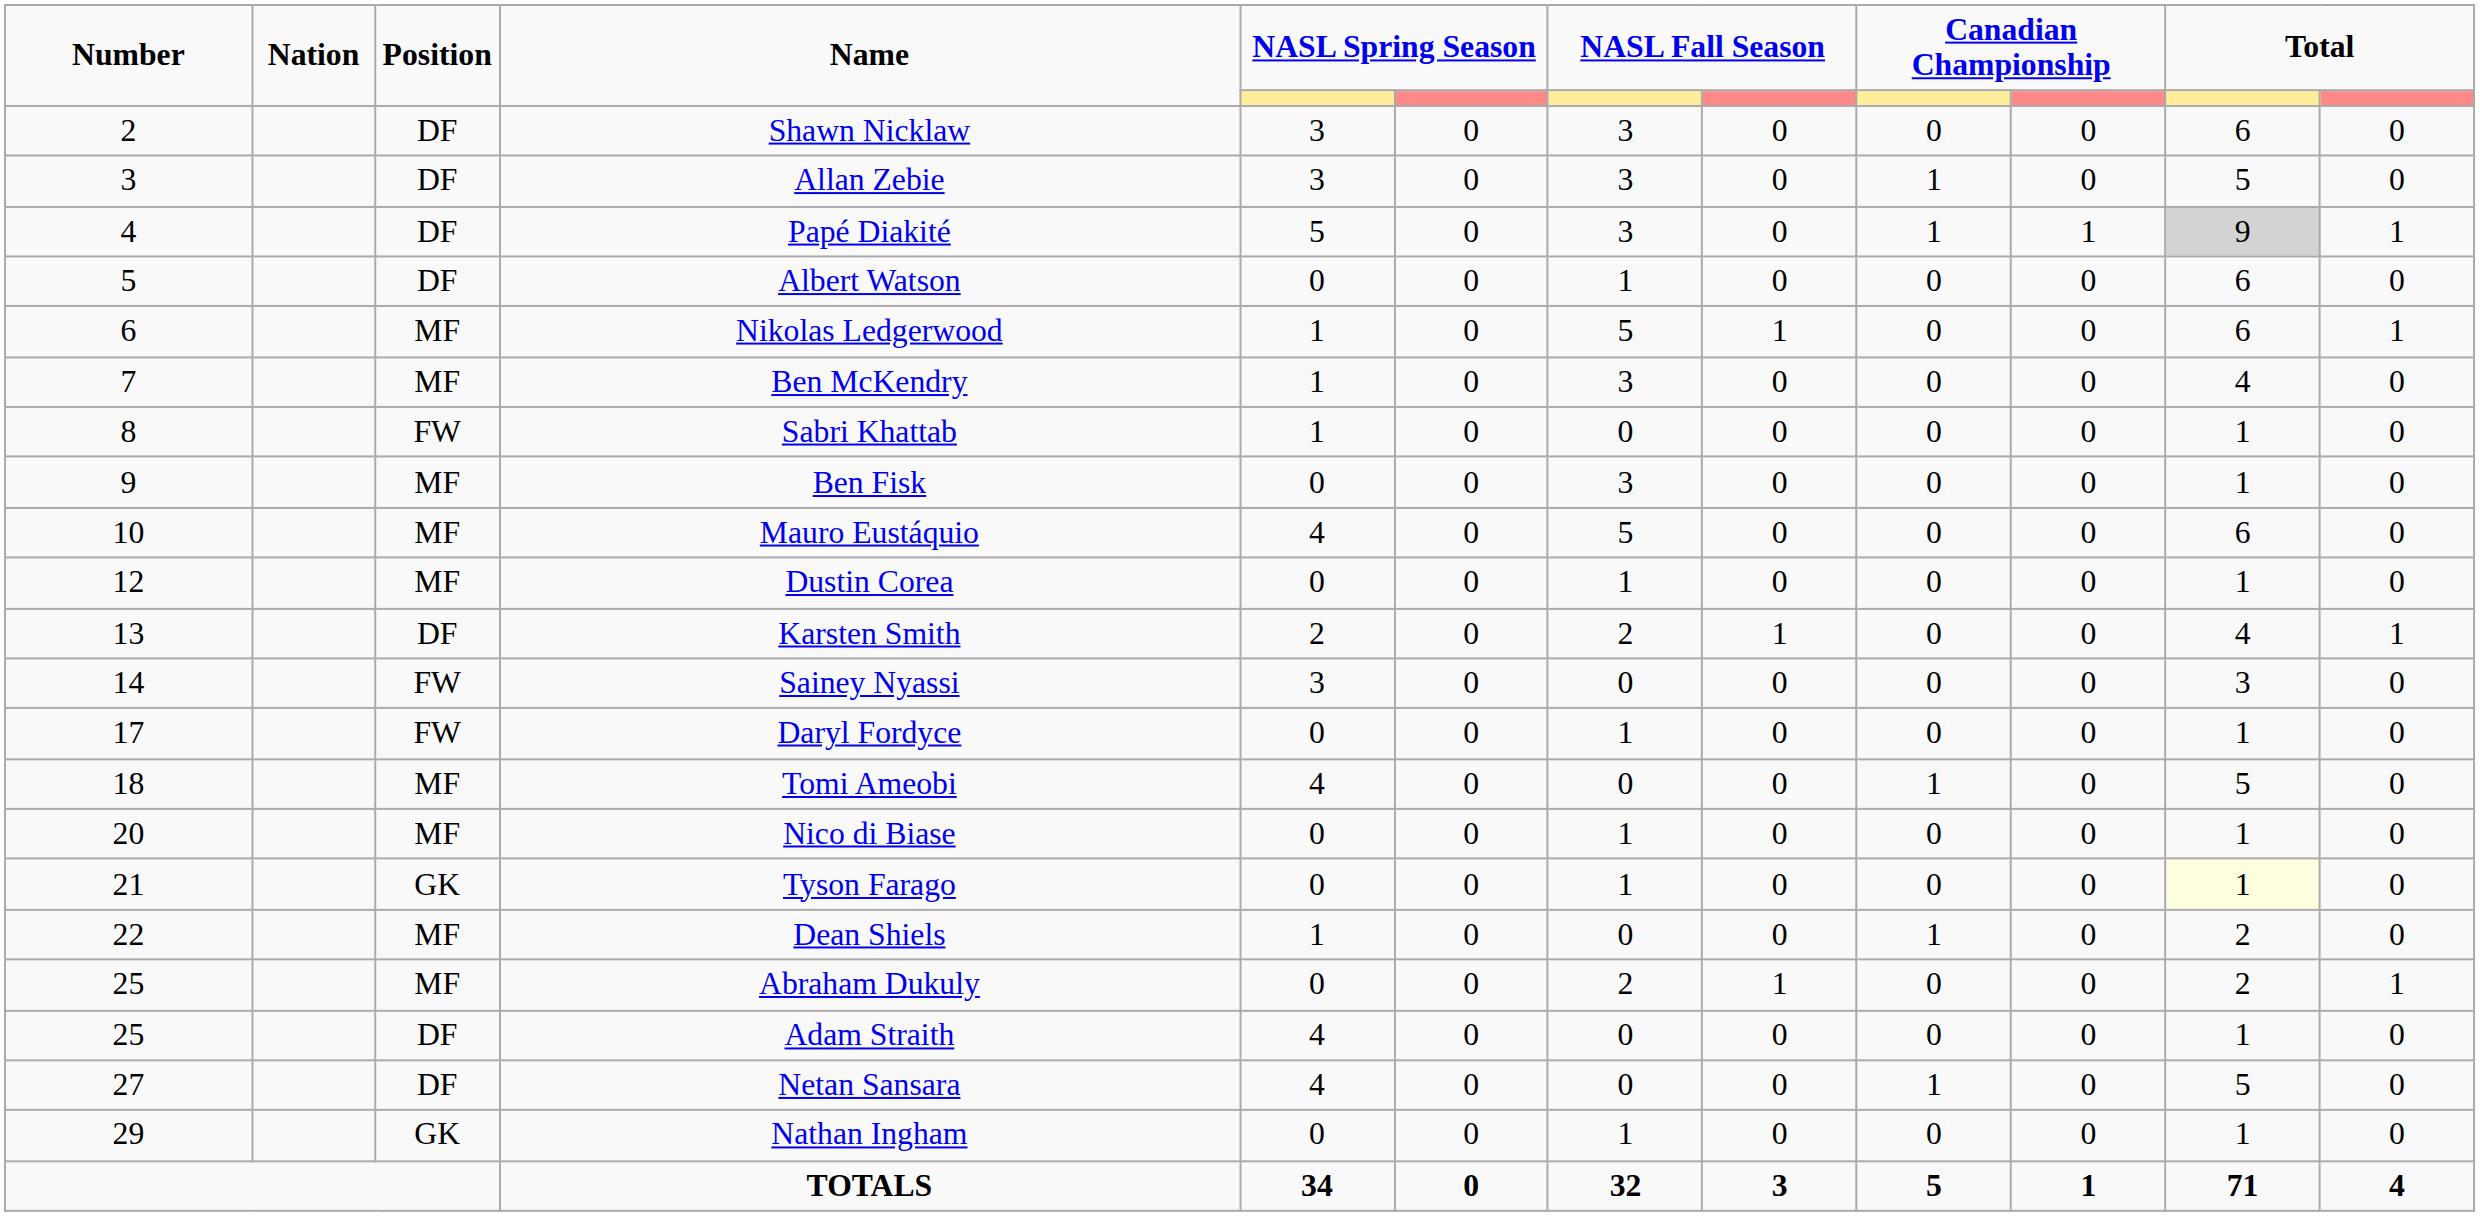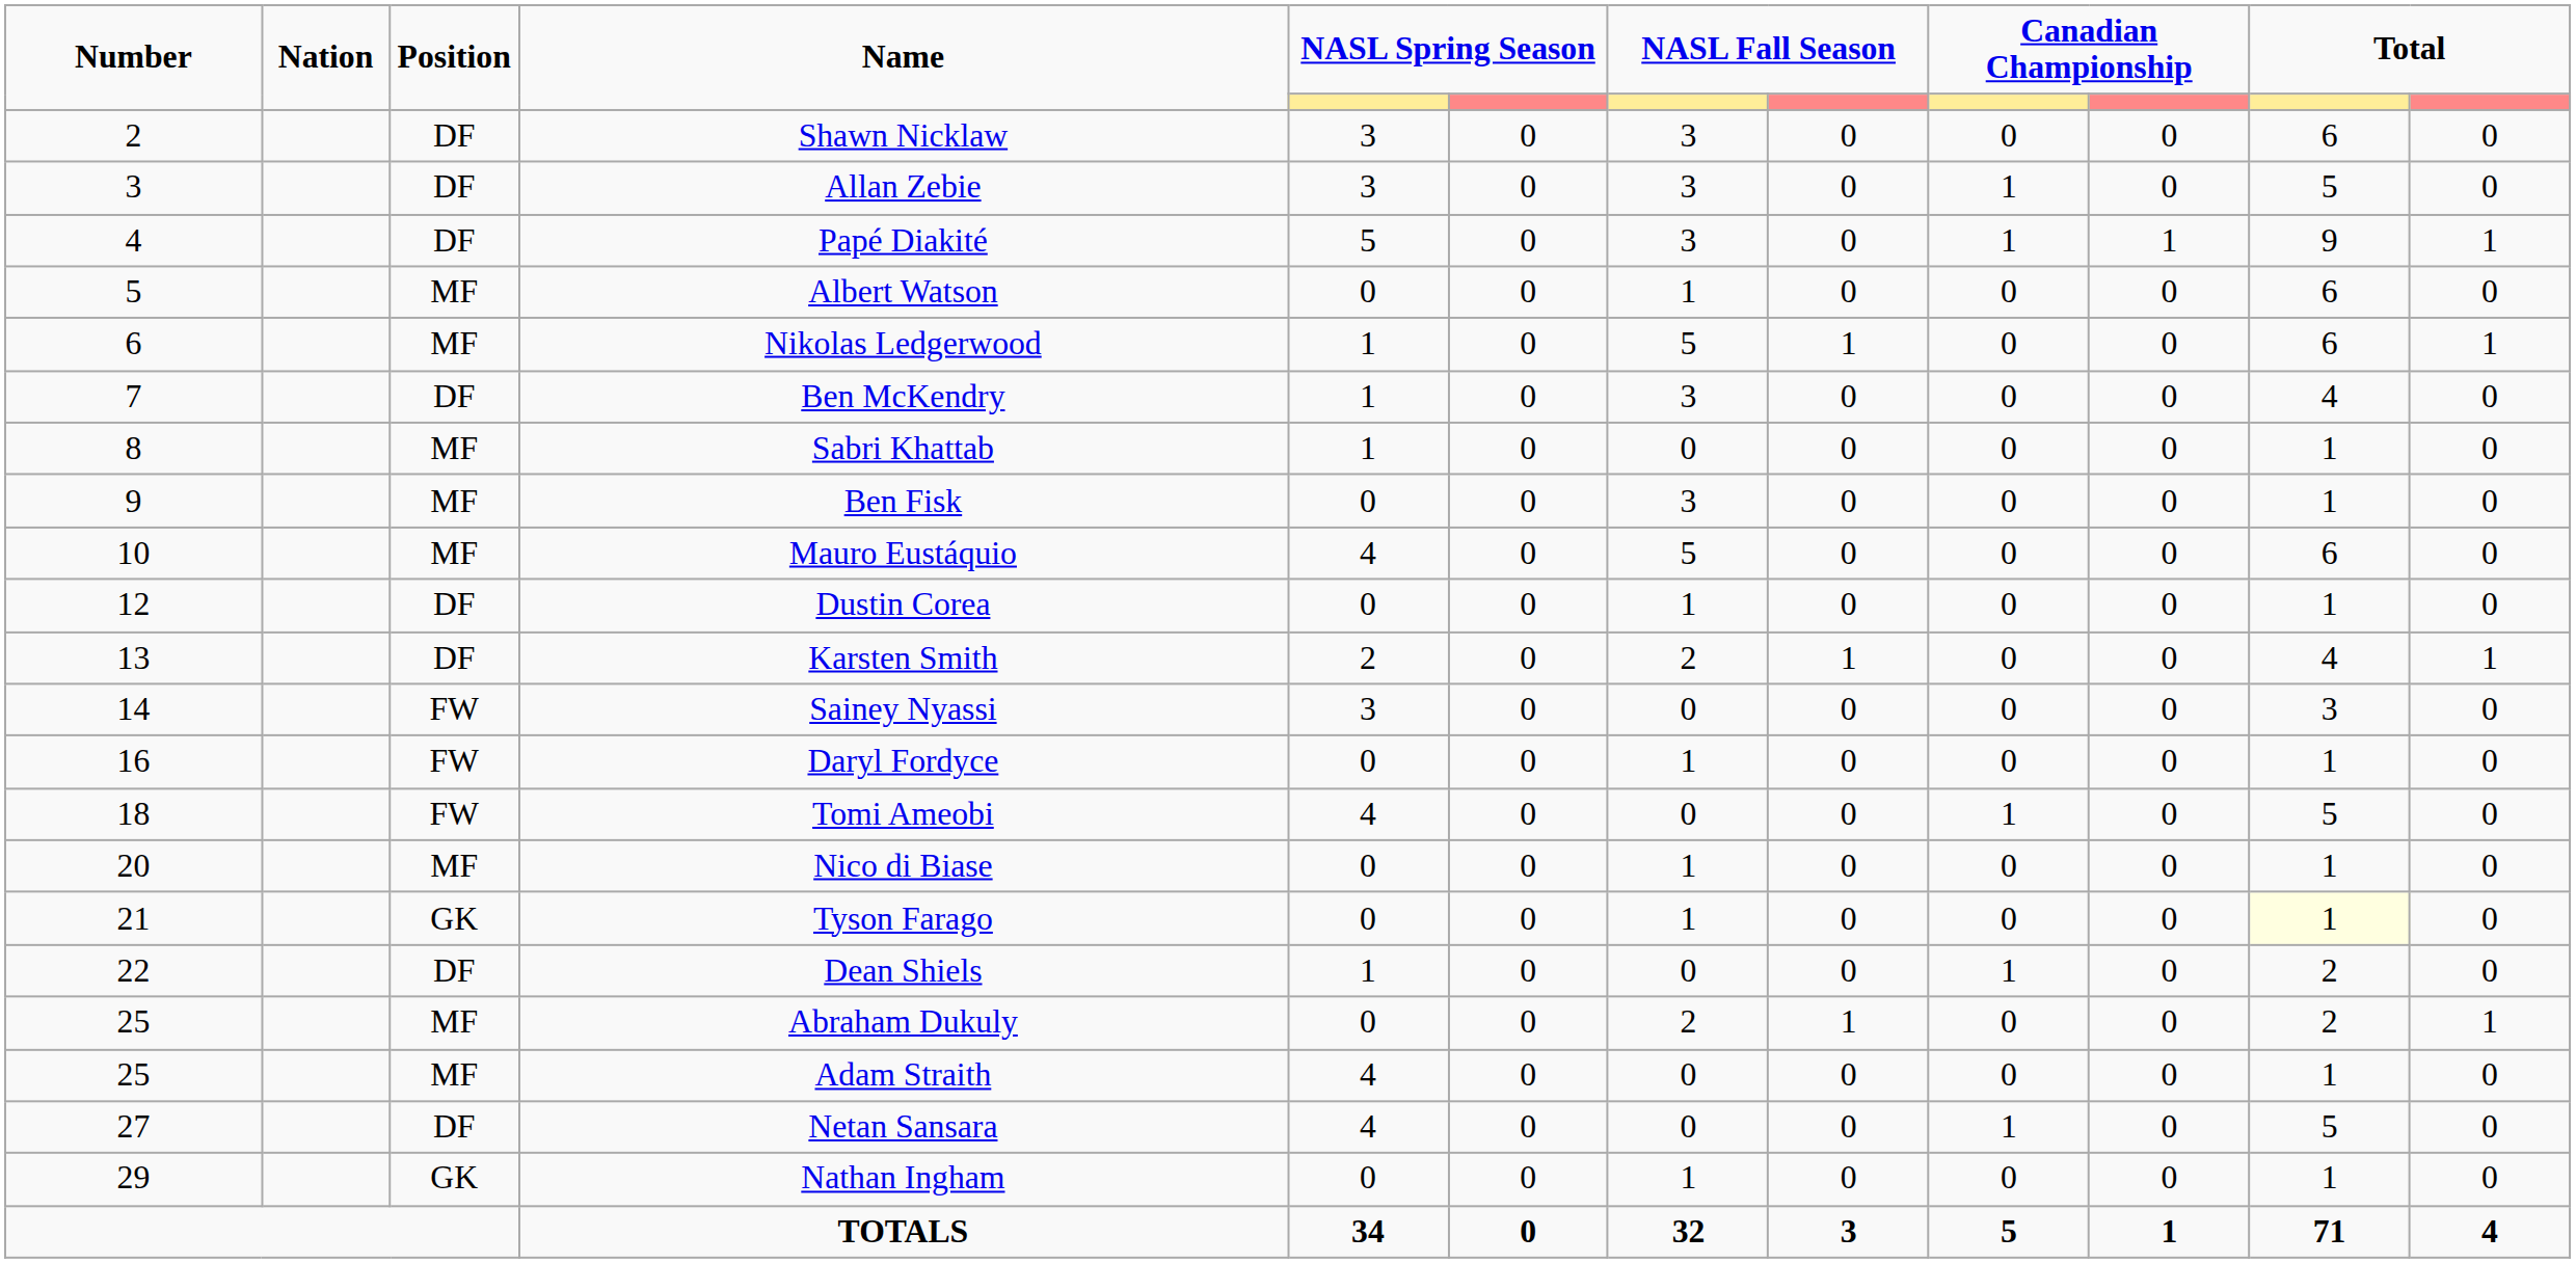 <table class="wikitable" style="font-size: 100%; text-align: center;">
 <tr>
 <td rowspan="2" width="10%" align="center"><strong>Number</strong></td>
 <td rowspan="2" width="5%" align="center"><strong>Nation</strong></td>
 <td rowspan="2" width="5%" align="center"><strong>Position</strong></td>
 <td rowspan="2" width="30%" align="center"><strong>Name</strong></td>
 <td colspan="2" align="center"><strong><a href='#'>NASL Spring Season</a></strong></td>
 <td colspan="2" align="center"><strong><a href='#'>NASL Fall Season</a></strong></td>
 <td colspan="2" align="center"><strong><a href='#'>Canadian Championship</a></strong></td>
 <td colspan="2" align="center"><strong>Total</strong></td>
 </tr>
 <tr>
 <th width=60 style="background: #FFEE99"></th>
 <th width=60 style="background: #FF8888"></th>
 <th width=60 style="background: #FFEE99"></th>
 <th width=60 style="background: #FF8888"></th>
 <th width=60 style="background: #FFEE99"></th>
 <th width=60 style="background: #FF8888"></th>
 <th width=60 style="background: #FFEE99"></th>
 <th width=60 style="background: #FF8888"></th>
 </tr>
 <tr>
 <td>2</td>
 <td></td>
 <td>DF</td>
 <td><a href='#'>Shawn Nicklaw</a></td>
 <td>3</td>
 <td>0</td>
 <td>3</td>
 <td>0</td>
 <td>0</td>
 <td>0</td>
 <td>6</td>
 <td>0</td>
 </tr>
 <tr>
 <td>3</td>
 <td></td>
 <td>DF</td>
 <td><a href='#'>Allan Zebie</a></td>
 <td>3</td>
 <td>0</td>
 <td>3</td>
 <td>0</td>
 <td>1</td>
 <td>0</td>
 <td>5</td>
 <td>0</td>
 </tr>
 <tr>
 <td>4</td>
 <td></td>
 <td>DF</td>
 <td><a href='#'>Papé Diakité</a></td>
 <td>5</td>
 <td>0</td>
 <td>3</td>
 <td>0</td>
 <td>1</td>
 <td>1</td>
-<td style="background: lightgrey;">9</td>
+<td>9</td>
 <td>1</td>
 </tr>
 <tr>
 <td>5</td>
 <td></td>
-<td>DF</td>
+<td>MF</td>
 <td><a href='#'>Albert Watson</a></td>
 <td>0</td>
 <td>0</td>
 <td>1</td>
 <td>0</td>
 <td>0</td>
 <td>0</td>
 <td>6</td>
 <td>0</td>
 </tr>
 <tr>
 <td>6</td>
 <td></td>
 <td>MF</td>
 <td><a href='#'>Nikolas Ledgerwood</a></td>
 <td>1</td>
 <td>0</td>
 <td>5</td>
 <td>1</td>
 <td>0</td>
 <td>0</td>
 <td>6</td>
 <td>1</td>
 </tr>
 <tr>
 <td>7</td>
 <td></td>
-<td>MF</td>
+<td>DF</td>
 <td><a href='#'>Ben McKendry</a></td>
 <td>1</td>
 <td>0</td>
 <td>3</td>
 <td>0</td>
 <td>0</td>
 <td>0</td>
 <td>4</td>
 <td>0</td>
 </tr>
 <tr>
 <td>8</td>
 <td></td>
-<td>FW</td>
+<td>MF</td>
 <td><a href='#'>Sabri Khattab</a></td>
 <td>1</td>
 <td>0</td>
 <td>0</td>
 <td>0</td>
 <td>0</td>
 <td>0</td>
 <td>1</td>
 <td>0</td>
 </tr>
 <tr>
 <td>9</td>
 <td></td>
 <td>MF</td>
 <td><a href='#'>Ben Fisk</a></td>
 <td>0</td>
 <td>0</td>
 <td>3</td>
 <td>0</td>
 <td>0</td>
 <td>0</td>
 <td>1</td>
 <td>0</td>
 </tr>
 <tr>
 <td>10</td>
 <td></td>
 <td>MF</td>
 <td><a href='#'>Mauro Eustáquio</a></td>
 <td>4</td>
 <td>0</td>
 <td>5</td>
 <td>0</td>
 <td>0</td>
 <td>0</td>
 <td>6</td>
 <td>0</td>
 </tr>
 <tr>
 <td>12</td>
 <td></td>
-<td>MF</td>
+<td>DF</td>
 <td><a href='#'>Dustin Corea</a></td>
 <td>0</td>
 <td>0</td>
 <td>1</td>
 <td>0</td>
 <td>0</td>
 <td>0</td>
 <td>1</td>
 <td>0</td>
 </tr>
 <tr>
 <td>13</td>
 <td></td>
 <td>DF</td>
 <td><a href='#'>Karsten Smith</a></td>
 <td>2</td>
 <td>0</td>
 <td>2</td>
 <td>1</td>
 <td>0</td>
 <td>0</td>
 <td>4</td>
 <td>1</td>
 </tr>
 <tr>
 <td>14</td>
 <td></td>
 <td>FW</td>
 <td><a href='#'>Sainey Nyassi</a></td>
 <td>3</td>
 <td>0</td>
 <td>0</td>
 <td>0</td>
 <td>0</td>
 <td>0</td>
 <td>3</td>
 <td>0</td>
 </tr>
 <tr>
-<td>17</td>
+<td>16</td>
 <td></td>
 <td>FW</td>
 <td><a href='#'>Daryl Fordyce</a></td>
 <td>0</td>
 <td>0</td>
 <td>1</td>
 <td>0</td>
 <td>0</td>
 <td>0</td>
 <td>1</td>
 <td>0</td>
 </tr>
 <tr>
 <td>18</td>
 <td></td>
-<td>MF</td>
+<td>FW</td>
 <td><a href='#'>Tomi Ameobi</a></td>
 <td>4</td>
 <td>0</td>
 <td>0</td>
 <td>0</td>
 <td>1</td>
 <td>0</td>
 <td>5</td>
 <td>0</td>
 </tr>
 <tr>
 <td>20</td>
 <td></td>
 <td>MF</td>
 <td><a href='#'>Nico di Biase</a></td>
 <td>0</td>
 <td>0</td>
 <td>1</td>
 <td>0</td>
 <td>0</td>
 <td>0</td>
 <td>1</td>
 <td>0</td>
 </tr>
 <tr>
 <td>21</td>
 <td></td>
 <td>GK</td>
 <td><a href='#'>Tyson Farago</a></td>
 <td>0</td>
 <td>0</td>
 <td>1</td>
 <td>0</td>
 <td>0</td>
 <td>0</td>
 <td style="background: lightyellow;">1</td>
 <td>0</td>
 </tr>
 <tr>
 <td>22</td>
 <td></td>
-<td>MF</td>
+<td>DF</td>
 <td><a href='#'>Dean Shiels</a></td>
 <td>1</td>
 <td>0</td>
 <td>0</td>
 <td>0</td>
 <td>1</td>
 <td>0</td>
 <td>2</td>
 <td>0</td>
 </tr>
 <tr>
 <td>25</td>
 <td></td>
 <td>MF</td>
 <td><a href='#'>Abraham Dukuly</a></td>
 <td>0</td>
 <td>0</td>
 <td>2</td>
 <td>1</td>
 <td>0</td>
 <td>0</td>
 <td>2</td>
 <td>1</td>
 </tr>
 <tr>
 <td>25</td>
 <td></td>
-<td>DF</td>
+<td>MF</td>
 <td><a href='#'>Adam Straith</a></td>
 <td>4</td>
 <td>0</td>
 <td>0</td>
 <td>0</td>
 <td>0</td>
 <td>0</td>
 <td>1</td>
 <td>0</td>
 </tr>
 <tr>
 <td>27</td>
 <td></td>
 <td>DF</td>
 <td><a href='#'>Netan Sansara</a></td>
 <td>4</td>
 <td>0</td>
 <td>0</td>
 <td>0</td>
 <td>1</td>
 <td>0</td>
 <td>5</td>
 <td>0</td>
 </tr>
 <tr>
 <td>29</td>
 <td></td>
 <td>GK</td>
 <td><a href='#'>Nathan Ingham</a></td>
 <td>0</td>
 <td>0</td>
 <td>1</td>
 <td>0</td>
 <td>0</td>
 <td>0</td>
 <td>1</td>
 <td>0</td>
 </tr>
 <tr>
 <td colspan="3"></td>
 <td><strong>TOTALS</strong></td>
 <td><strong>34</strong></td>
 <td><strong>0</strong></td>
 <td><strong>32</strong></td>
 <td><strong>3</strong></td>
 <td><strong>5</strong></td>
 <td><strong>1</strong></td>
 <td><strong>71</strong></td>
 <td><strong>4</strong></td>
 </tr>
 </table>
